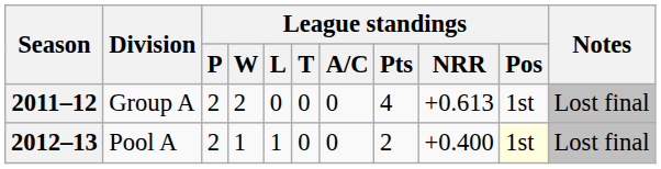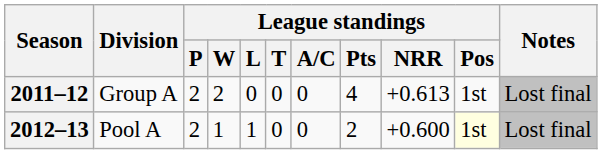 <table class="wikitable sortable">
 <tr>
 <th scope="col" rowspan="2">Season</th>
 <th scope="col" rowspan="2">Division</th>
 <th scope="col" colspan="8">League standings</th>
 <th scope="col" rowspan="2">Notes</th>
 </tr>
 <tr>
 <th scope="col">P</th>
 <th scope="col">W</th>
 <th scope="col">L</th>
 <th scope="col">T</th>
 <th scope="col">A/C</th>
 <th scope="col">Pts</th>
 <th scope="col">NRR</th>
 <th scope="col">Pos</th>
 </tr>
 <tr>
 <th scope="row">2011–12</th>
 <td>Group A</td>
 <td>2</td>
 <td>2</td>
 <td>0</td>
 <td>0</td>
 <td>0</td>
 <td>4</td>
 <td>+0.613</td>
 <td>1st</td>
 <td style="background: silver;">Lost final</td>
 </tr>
 <tr>
 <th scope="row">2012–13</th>
 <td>Pool A</td>
 <td>2</td>
 <td>1</td>
 <td>1</td>
 <td>0</td>
 <td>0</td>
 <td>2</td>
-<td>+0.400</td>
+<td>+0.600</td>
 <td style="background: lightyellow;">1st</td>
 <td style="background: silver;">Lost final</td>
 </tr>
 </table>
